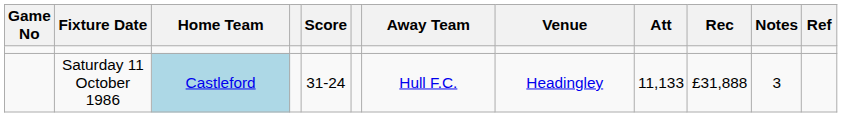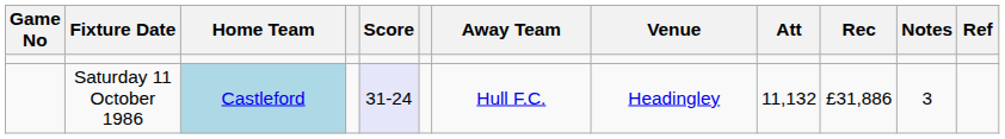 <table class="wikitable" style="text-align:center;">
 <tr>
 <th width=20 abbr="No">Game No</th>
 <th width=100 abbr="Date">Fixture Date</th>
 <th width=150 abbr="Home Team">Home Team</th>
 <th width=5 abbr="space"></th>
 <th width=20 abbr="Score">Score</th>
 <th width=5 abbr="space"></th>
 <th width=150 abbr="Away Team">Away Team</th>
 <th width=150 abbr="Venue">Venue</th>
 <th width=45 abbr="Att">Att</th>
 <th width=60 abbr="Rec">Rec</th>
 <th width=20 abbr="Notes">Notes</th>
 <th width=30 abbr="Ref">Ref</th>
 </tr>
 <tr>
 <td></td>
 <td></td>
 <td></td>
 <td></td>
 <td></td>
 <td></td>
 <td></td>
 <td></td>
 <td></td>
 <td></td>
 <td></td>
 </tr>
 <tr>
 <td></td>
 <td>Saturday 11 October 1986</td>
 <td style="background: lightblue;"><a href='#'>Castleford</a></td>
 <td></td>
-<td>31-24</td>
+<td style="background: lavender;">31-24</td>
 <td></td>
 <td><a href='#'>Hull F.C.</a></td>
 <td><a href='#'>Headingley</a></td>
-<td>11,133</td>
-<td>£31,888</td>
+<td>11,132</td>
+<td>£31,886</td>
 <td>3</td>
 <td></td>
 </tr>
 </table>
